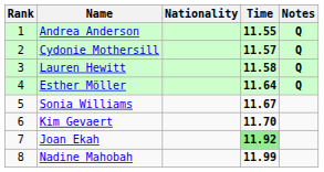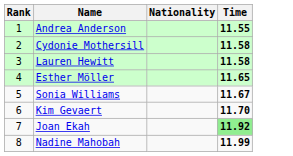 <table class="wikitable sortable" style="text-align:center">
 <tr>
 <th>Rank</th>
 <th>Name</th>
 <th>Nationality</th>
 <th>Time</th>
-<th>Notes</th>
 </tr>
 <tr bgcolor=ccffcc>
 <td>1</td>
 <td align=left><a href='#'>Andrea Anderson</a></td>
 <td align=left></td>
 <td><strong>11.55</strong></td>
-<td><strong>Q</strong></td>
 </tr>
 <tr bgcolor=ccffcc>
 <td>2</td>
 <td align=left><a href='#'>Cydonie Mothersill</a></td>
 <td align=left></td>
-<td><strong>11.57</strong></td>
-<td><strong>Q</strong></td>
+<td><strong>11.58</strong></td>
 </tr>
 <tr bgcolor=ccffcc>
 <td>3</td>
 <td align=left><a href='#'>Lauren Hewitt</a></td>
 <td align=left></td>
 <td><strong>11.58</strong></td>
-<td><strong>Q</strong></td>
 </tr>
 <tr bgcolor=ccffcc>
 <td>4</td>
 <td align=left><a href='#'>Esther Möller</a></td>
 <td align=left></td>
-<td><strong>11.64</strong></td>
-<td><strong>Q</strong></td>
+<td><strong>11.65</strong></td>
 </tr>
 <tr>
 <td>5</td>
 <td align=left><a href='#'>Sonia Williams</a></td>
 <td align=left></td>
 <td><strong>11.67</strong></td>
-<td></td>
 </tr>
 <tr>
 <td>6</td>
 <td align=left><a href='#'>Kim Gevaert</a></td>
 <td align=left></td>
 <td><strong>11.70</strong></td>
-<td></td>
 </tr>
 <tr>
 <td>7</td>
 <td align=left><a href='#'>Joan Ekah</a></td>
 <td align=left></td>
 <td style="background: lightgreen;"><strong>11.92</strong></td>
-<td></td>
 </tr>
 <tr>
 <td>8</td>
 <td align=left><a href='#'>Nadine Mahobah</a></td>
 <td align=left></td>
 <td><strong>11.99</strong></td>
-<td></td>
 </tr>
 </table>
